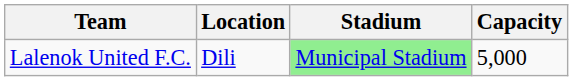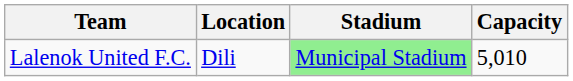 <table class="wikitable sortable">
 <tr>
 <th>Team</th>
 <th>Location</th>
 <th>Stadium</th>
 <th>Capacity</th>
 </tr>
 <tr>
 <td><a href='#'>Lalenok United F.C.</a></td>
 <td><a href='#'>Dili</a></td>
 <td style="background: lightgreen;"><a href='#'>Municipal Stadium</a></td>
-<td>5,000</td>
+<td>5,010</td>
 </tr>
 </table>
